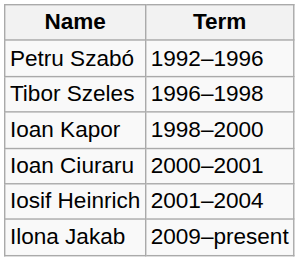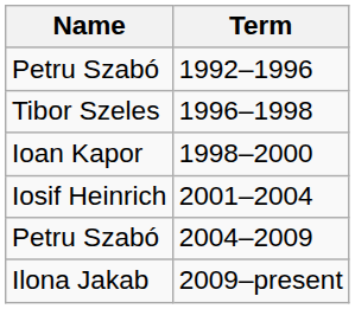 <table class="wikitable">
 <tr>
 <th>Name</th>
 <th>Term</th>
 </tr>
 <tr>
 <td>Petru Szabó</td>
 <td>1992–1996</td>
 </tr>
 <tr>
 <td>Tibor Szeles</td>
 <td>1996–1998</td>
 </tr>
 <tr>
 <td>Ioan Kapor</td>
 <td>1998–2000</td>
 </tr>
 <tr>
-<td>Ioan Ciuraru</td>
-<td>2000–2001</td>
+<td>Iosif Heinrich</td>
+<td>2001–2004</td>
 </tr>
 <tr>
-<td>Iosif Heinrich</td>
-<td>2001–2004</td>
+<td>Petru Szabó</td>
+<td>2004–2009</td>
 </tr>
 <tr>
 <td>Ilona Jakab</td>
 <td>2009–present</td>
 </tr>
 </table>
